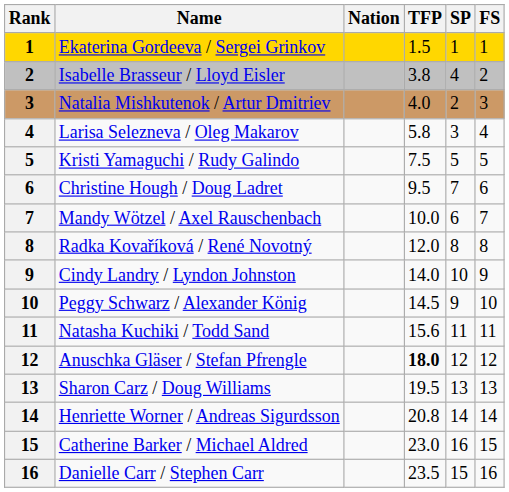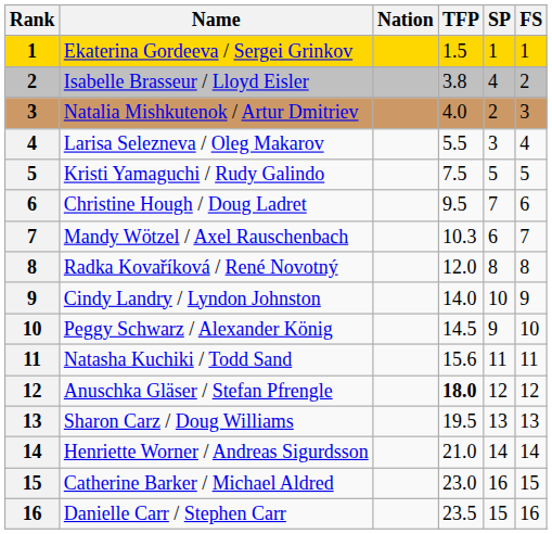 <table class="wikitable">
 <tr>
 <th>Rank</th>
 <th>Name</th>
 <th>Nation</th>
 <th>TFP</th>
 <th>SP</th>
 <th>FS</th>
 </tr>
 <tr bgcolor=gold>
 <td align=center><strong>1</strong></td>
 <td><a href='#'>Ekaterina Gordeeva</a> / <a href='#'>Sergei Grinkov</a></td>
 <td></td>
 <td>1.5</td>
 <td>1</td>
 <td>1</td>
 </tr>
 <tr bgcolor=silver>
 <td align=center><strong>2</strong></td>
 <td><a href='#'>Isabelle Brasseur</a> / <a href='#'>Lloyd Eisler</a></td>
 <td></td>
 <td>3.8</td>
 <td>4</td>
 <td>2</td>
 </tr>
 <tr bgcolor=cc9966>
 <td align=center><strong>3</strong></td>
 <td><a href='#'>Natalia Mishkutenok</a> / <a href='#'>Artur Dmitriev</a></td>
 <td></td>
 <td>4.0</td>
 <td>2</td>
 <td>3</td>
 </tr>
 <tr>
 <th>4</th>
 <td><a href='#'>Larisa Selezneva</a> / <a href='#'>Oleg Makarov</a></td>
 <td></td>
-<td>5.8</td>
+<td>5.5</td>
 <td>3</td>
 <td>4</td>
 </tr>
 <tr>
 <th>5</th>
 <td><a href='#'>Kristi Yamaguchi</a> / <a href='#'>Rudy Galindo</a></td>
 <td></td>
 <td>7.5</td>
 <td>5</td>
 <td>5</td>
 </tr>
 <tr>
 <th>6</th>
 <td><a href='#'>Christine Hough</a> / <a href='#'>Doug Ladret</a></td>
 <td></td>
 <td>9.5</td>
 <td>7</td>
 <td>6</td>
 </tr>
 <tr>
 <th>7</th>
 <td><a href='#'>Mandy Wötzel</a> / <a href='#'>Axel Rauschenbach</a></td>
 <td></td>
-<td>10.0</td>
+<td>10.3</td>
 <td>6</td>
 <td>7</td>
 </tr>
 <tr>
 <th>8</th>
 <td><a href='#'>Radka Kovaříková</a> / <a href='#'>René Novotný</a></td>
 <td></td>
 <td>12.0</td>
 <td>8</td>
 <td>8</td>
 </tr>
 <tr>
 <th>9</th>
 <td><a href='#'>Cindy Landry</a> / <a href='#'>Lyndon Johnston</a></td>
 <td></td>
 <td>14.0</td>
 <td>10</td>
 <td>9</td>
 </tr>
 <tr>
 <th>10</th>
 <td><a href='#'>Peggy Schwarz</a> / <a href='#'>Alexander König</a></td>
 <td></td>
 <td>14.5</td>
 <td>9</td>
 <td>10</td>
 </tr>
 <tr>
 <th>11</th>
 <td><a href='#'>Natasha Kuchiki</a> / <a href='#'>Todd Sand</a></td>
 <td></td>
 <td>15.6</td>
 <td>11</td>
 <td>11</td>
 </tr>
 <tr>
 <th>12</th>
 <td><a href='#'>Anuschka Gläser</a> / <a href='#'>Stefan Pfrengle</a></td>
 <td></td>
 <td><strong>18.0</strong></td>
 <td>12</td>
 <td>12</td>
 </tr>
 <tr>
 <th>13</th>
 <td><a href='#'>Sharon Carz</a> / <a href='#'>Doug Williams</a></td>
 <td></td>
 <td>19.5</td>
 <td>13</td>
 <td>13</td>
 </tr>
 <tr>
 <th>14</th>
 <td><a href='#'>Henriette Worner</a> / <a href='#'>Andreas Sigurdsson</a></td>
 <td></td>
-<td>20.8</td>
+<td>21.0</td>
 <td>14</td>
 <td>14</td>
 </tr>
 <tr>
 <th>15</th>
 <td><a href='#'>Catherine Barker</a> / <a href='#'>Michael Aldred</a></td>
 <td></td>
 <td>23.0</td>
 <td>16</td>
 <td>15</td>
 </tr>
 <tr>
 <th>16</th>
 <td><a href='#'>Danielle Carr</a> / <a href='#'>Stephen Carr</a></td>
 <td></td>
 <td>23.5</td>
 <td>15</td>
 <td>16</td>
 </tr>
 </table>
